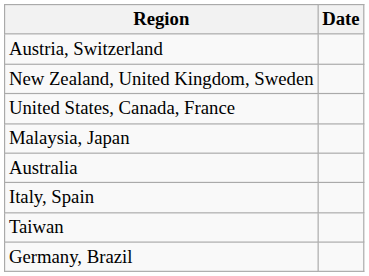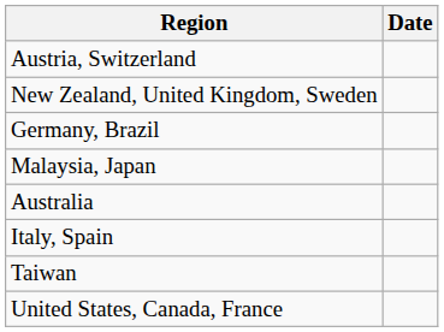 <table class="wikitable sortable">
 <tr>
 <th>Region</th>
 <th>Date</th>
 </tr>
 <tr>
 <td>Austria, Switzerland</td>
 <td></td>
 </tr>
 <tr>
 <td>New Zealand, United Kingdom, Sweden</td>
 <td></td>
 </tr>
 <tr>
-<td>United States, Canada, France</td>
+<td>Germany, Brazil</td>
 <td></td>
 </tr>
 <tr>
 <td>Malaysia, Japan</td>
 <td></td>
 </tr>
 <tr>
 <td>Australia</td>
 <td></td>
 </tr>
 <tr>
 <td>Italy, Spain</td>
 <td></td>
 </tr>
 <tr>
 <td>Taiwan</td>
 <td></td>
 </tr>
 <tr>
-<td>Germany, Brazil</td>
+<td>United States, Canada, France</td>
 <td></td>
 </tr>
 </table>
